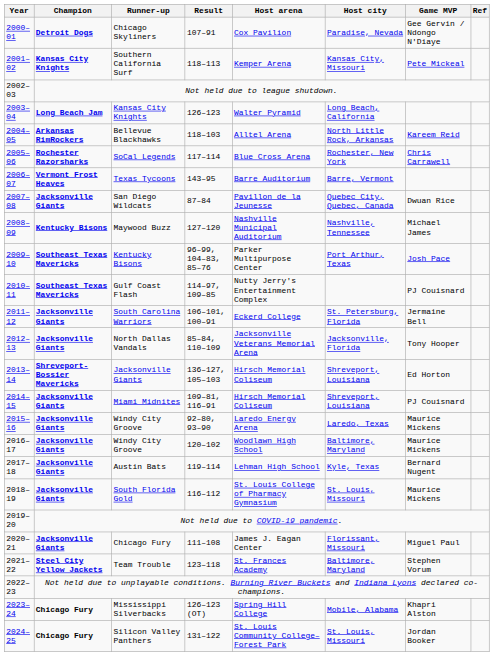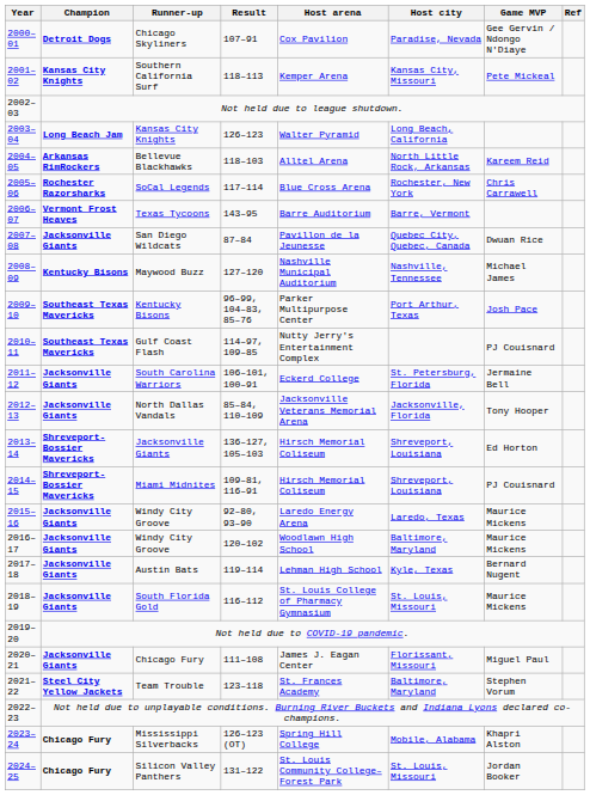 <table class="wikitable" style="width:90%;">
 <tr style="background:#efefef;">
 <th>Year</th>
 <th>Champion</th>
 <th>Runner-up</th>
 <th>Result</th>
 <th>Host arena</th>
 <th>Host city</th>
 <th>Game MVP</th>
 <th>Ref</th>
 </tr>
 <tr>
 <td><a href='#'>2000–01</a></td>
 <td><a href='#'><strong>Detroit Dogs</strong></a></td>
 <td>Chicago Skyliners</td>
 <td>107–91</td>
 <td><a href='#'>Cox Pavilion</a></td>
 <td><a href='#'>Paradise, Nevada</a></td>
 <td>Gee Gervin / Ndongo N'Diaye</td>
 <td></td>
 </tr>
 <tr>
 <td><a href='#'>2001–02</a></td>
 <td><strong><a href='#'>Kansas City Knights</a></strong></td>
 <td>Southern California Surf</td>
 <td>118–113</td>
 <td><a href='#'>Kemper Arena</a></td>
 <td><a href='#'>Kansas City, Missouri</a></td>
 <td><a href='#'>Pete Mickeal</a></td>
 <td></td>
 </tr>
 <tr>
 <td>2002–03</td>
 <td colspan=7 align=center><em>Not held due to league shutdown.</em></td>
 </tr>
 <tr>
 <td><a href='#'>2003–04</a></td>
 <td><strong><a href='#'>Long Beach Jam</a></strong></td>
 <td><a href='#'>Kansas City Knights</a></td>
 <td>126–123</td>
 <td><a href='#'>Walter Pyramid</a></td>
 <td><a href='#'>Long Beach, California</a></td>
 <td></td>
 <td></td>
 </tr>
 <tr>
 <td><a href='#'>2004–05</a></td>
 <td><strong><a href='#'>Arkansas RimRockers</a></strong></td>
 <td>Bellevue Blackhawks</td>
 <td>118–103</td>
 <td><a href='#'>Alltel Arena</a></td>
 <td><a href='#'>North Little Rock, Arkansas</a></td>
 <td><a href='#'>Kareem Reid</a></td>
 <td></td>
 </tr>
 <tr>
 <td><a href='#'>2005–06</a></td>
 <td><strong><a href='#'>Rochester Razorsharks</a></strong></td>
 <td><a href='#'>SoCal Legends</a></td>
 <td>117–114</td>
 <td><a href='#'>Blue Cross Arena</a></td>
 <td><a href='#'>Rochester, New York</a></td>
 <td><a href='#'>Chris Carrawell</a></td>
 <td></td>
 </tr>
 <tr>
 <td><a href='#'>2006–07</a></td>
 <td><strong><a href='#'>Vermont Frost Heaves</a></strong></td>
 <td><a href='#'>Texas Tycoons</a></td>
 <td>143–95</td>
 <td><a href='#'>Barre Auditorium</a></td>
 <td><a href='#'>Barre, Vermont</a></td>
 <td></td>
 <td></td>
 </tr>
 <tr>
 <td><a href='#'>2007–08</a></td>
 <td><strong><a href='#'>Jacksonville Giants</a></strong></td>
 <td>San Diego Wildcats</td>
 <td>87–84</td>
 <td><a href='#'>Pavillon de la Jeunesse</a></td>
 <td><a href='#'>Quebec City, Quebec, Canada</a></td>
 <td>Dwuan Rice</td>
 <td></td>
 </tr>
 <tr>
 <td><a href='#'>2008–09</a></td>
 <td><strong><a href='#'>Kentucky Bisons</a></strong></td>
 <td>Maywood Buzz</td>
 <td>127–120</td>
 <td><a href='#'>Nashville Municipal Auditorium</a></td>
 <td><a href='#'>Nashville, Tennessee</a></td>
 <td>Michael James</td>
 <td></td>
 </tr>
 <tr>
 <td><a href='#'>2009–10</a></td>
 <td><strong><a href='#'>Southeast Texas Mavericks</a></strong></td>
 <td><a href='#'>Kentucky Bisons</a></td>
 <td>96–99, 104–83, 85–76</td>
 <td>Parker Multipurpose Center</td>
 <td><a href='#'>Port Arthur, Texas</a></td>
 <td><a href='#'>Josh Pace</a></td>
 <td></td>
 </tr>
 <tr>
 <td><a href='#'>2010–11</a></td>
 <td><strong><a href='#'>Southeast Texas Mavericks</a></strong></td>
 <td>Gulf Coast Flash</td>
 <td>114–97, 109–85</td>
 <td>Nutty Jerry's Entertainment Complex</td>
 <td></td>
 <td>PJ Couisnard</td>
 <td></td>
 </tr>
 <tr>
 <td><a href='#'>2011–12</a></td>
 <td><strong><a href='#'>Jacksonville Giants</a></strong></td>
 <td><a href='#'>South Carolina Warriors</a></td>
 <td>106–101, 100–91</td>
 <td><a href='#'>Eckerd College</a></td>
 <td><a href='#'>St. Petersburg, Florida</a></td>
 <td>Jermaine Bell</td>
 <td></td>
 </tr>
 <tr>
 <td><a href='#'>2012–13</a></td>
 <td><strong><a href='#'>Jacksonville Giants</a></strong></td>
 <td>North Dallas Vandals</td>
 <td>85–84, 110–109</td>
 <td><a href='#'>Jacksonville Veterans Memorial Arena</a></td>
 <td><a href='#'>Jacksonville, Florida</a></td>
 <td>Tony Hooper</td>
 <td></td>
 </tr>
 <tr>
 <td><a href='#'>2013–14</a></td>
 <td><strong><a href='#'>Shreveport-Bossier Mavericks</a></strong></td>
 <td><a href='#'>Jacksonville Giants</a></td>
 <td>136–127, 105–103</td>
 <td><a href='#'>Hirsch Memorial Coliseum</a></td>
 <td><a href='#'>Shreveport, Louisiana</a></td>
 <td>Ed Horton</td>
 <td></td>
 </tr>
 <tr>
 <td><a href='#'>2014–15</a></td>
-<td><strong><a href='#'>Jacksonville Giants</a></strong></td>
+<td><strong><a href='#'>Shreveport-Bossier Mavericks</a></strong></td>
 <td><a href='#'>Miami Midnites</a></td>
 <td>109–81, 116–91</td>
 <td><a href='#'>Hirsch Memorial Coliseum</a></td>
 <td><a href='#'>Shreveport, Louisiana</a></td>
 <td>PJ Couisnard</td>
 <td></td>
 </tr>
 <tr>
 <td><a href='#'>2015–16</a></td>
 <td><strong><a href='#'>Jacksonville Giants</a></strong></td>
 <td>Windy City Groove</td>
 <td>92–80, 93–90</td>
 <td><a href='#'>Laredo Energy Arena</a></td>
 <td><a href='#'>Laredo, Texas</a></td>
 <td>Maurice Mickens</td>
 <td></td>
 </tr>
 <tr>
 <td>2016–17</td>
 <td><strong><a href='#'>Jacksonville Giants</a></strong></td>
 <td>Windy City Groove</td>
 <td>120–102</td>
 <td><a href='#'>Woodlawn High School</a></td>
 <td><a href='#'>Baltimore, Maryland</a></td>
 <td>Maurice Mickens</td>
 <td></td>
 </tr>
 <tr>
 <td>2017–18</td>
 <td><strong><a href='#'>Jacksonville Giants</a></strong></td>
 <td>Austin Bats</td>
 <td>119–114</td>
 <td><a href='#'>Lehman High School</a></td>
 <td><a href='#'>Kyle, Texas</a></td>
 <td>Bernard Nugent</td>
 <td></td>
 </tr>
 <tr>
 <td>2018–19</td>
 <td><strong><a href='#'>Jacksonville Giants</a></strong></td>
 <td><a href='#'>South Florida Gold</a></td>
 <td>116–112</td>
 <td><a href='#'>St. Louis College of Pharmacy Gymnasium</a></td>
 <td><a href='#'>St. Louis, Missouri</a></td>
 <td>Maurice Mickens</td>
 <td></td>
 </tr>
 <tr>
 <td>2019–20</td>
 <td colspan=7 align=center><em>Not held due to <a href='#'>COVID-19 pandemic</a>.</em></td>
 </tr>
 <tr>
 <td>2020–21</td>
 <td><strong><a href='#'>Jacksonville Giants</a></strong></td>
 <td>Chicago Fury</td>
 <td>111–108</td>
 <td>James J. Eagan Center</td>
 <td><a href='#'>Florissant, Missouri</a></td>
 <td>Miguel Paul</td>
 <td></td>
 </tr>
 <tr>
 <td>2021–22</td>
 <td><strong><a href='#'>Steel City Yellow Jackets</a></strong></td>
 <td>Team Trouble</td>
 <td>123–118</td>
 <td><a href='#'>St. Frances Academy</a></td>
 <td><a href='#'>Baltimore, Maryland</a></td>
 <td>Stephen Vorum</td>
 <td></td>
 </tr>
 <tr>
 <td>2022–23</td>
 <td colspan=7 align=center><em>Not held due to unplayable conditions. <a href='#'>Burning River Buckets</a> and <a href='#'>Indiana Lyons</a> declared co-champions.</em></td>
 </tr>
 <tr>
 <td><a href='#'>2023–24</a></td>
 <td><strong>Chicago Fury</strong></td>
 <td>Mississippi Silverbacks</td>
 <td>126–123 (OT)</td>
 <td><a href='#'>Spring Hill College</a></td>
 <td><a href='#'>Mobile, Alabama</a></td>
 <td>Khapri Alston</td>
 <td></td>
 </tr>
 <tr>
 <td><a href='#'>2024–25</a></td>
 <td><strong>Chicago Fury</strong></td>
 <td>Silicon Valley Panthers</td>
 <td>131–122</td>
 <td><a href='#'>St. Louis Community College–Forest Park</a></td>
 <td><a href='#'>St. Louis, Missouri</a></td>
 <td>Jordan Booker</td>
 <td></td>
 </tr>
 </table>
